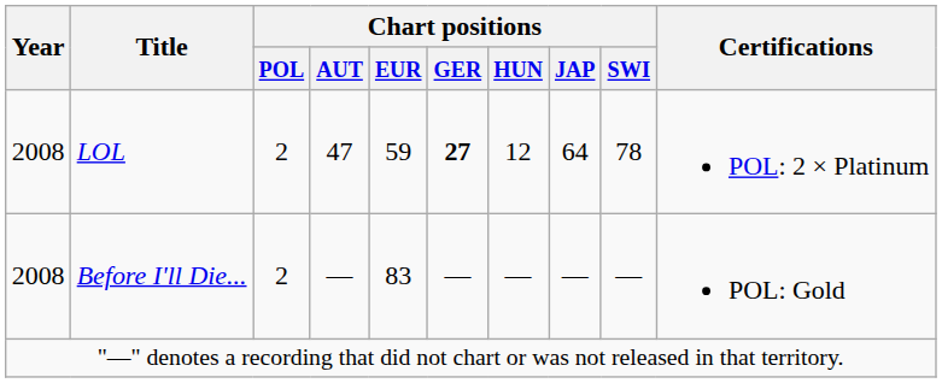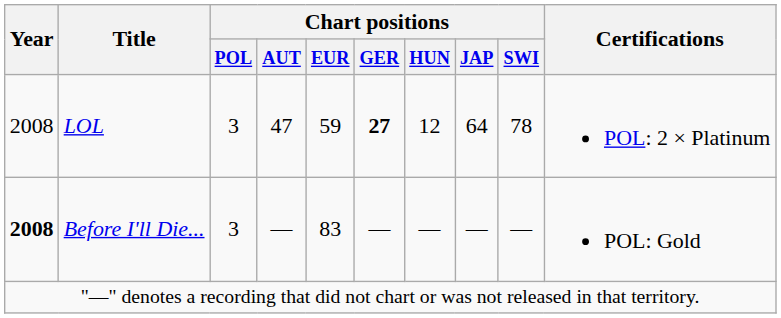 <table class="wikitable">
 <tr>
 <th rowspan="2">Year</th>
 <th rowspan="2">Title</th>
 <th colspan="7">Chart positions</th>
 <th rowspan="2">Certifications</th>
 </tr>
 <tr>
 <th rowspan="1"><small><a href='#'>POL</a></small><br></th>
 <th rowspan="1"><small><a href='#'>AUT</a></small><br></th>
 <th rowspan="1"><small><a href='#'>EUR</a></small><br></th>
 <th rowspan="1"><small><a href='#'>GER</a></small><br></th>
 <th rowspan="1"><small><a href='#'>HUN</a></small><br></th>
 <th rowspan="1"><small><a href='#'>JAP</a></small><br></th>
 <th rowspan="1"><small><a href='#'>SWI</a></small><br></th>
 </tr>
 <tr>
 <td>2008</td>
 <td><em><a href='#'>LOL</a></em></td>
-<td align="center">2</td>
+<td align="center">3</td>
 <td align="center">47</td>
 <td align="center">59</td>
 <td align="center"><strong>27</strong></td>
 <td align="center">12</td>
 <td align="center">64</td>
 <td align="center">78</td>
 <td><br><ul><li><a href='#'>POL</a>: 2 × Platinum</li></ul></td>
 </tr>
 <tr>
-<td>2008</td>
+<td><strong>2008</strong></td>
 <td><em><a href='#'>Before I'll Die...</a></em></td>
-<td align="center">2</td>
+<td align="center">3</td>
 <td align="center">—</td>
 <td align="center">83</td>
 <td align="center">—</td>
 <td align="center">—</td>
 <td align="center">—</td>
 <td align="center">—</td>
 <td><br><ul><li>POL: Gold</li></ul></td>
 </tr>
 <tr>
 <td colspan="10" style="font-size:90%" align="center">"—" denotes a recording that did not chart or was not released in that territory.</td>
 </tr>
 </table>
